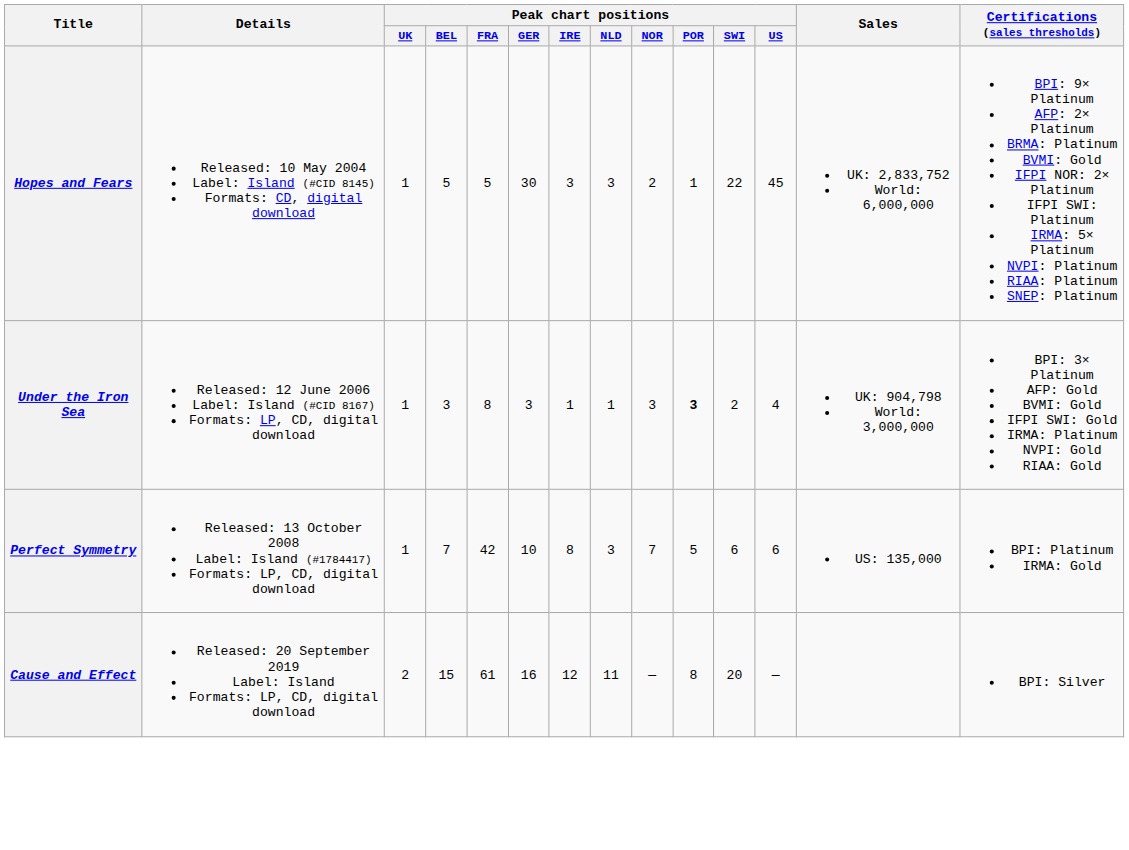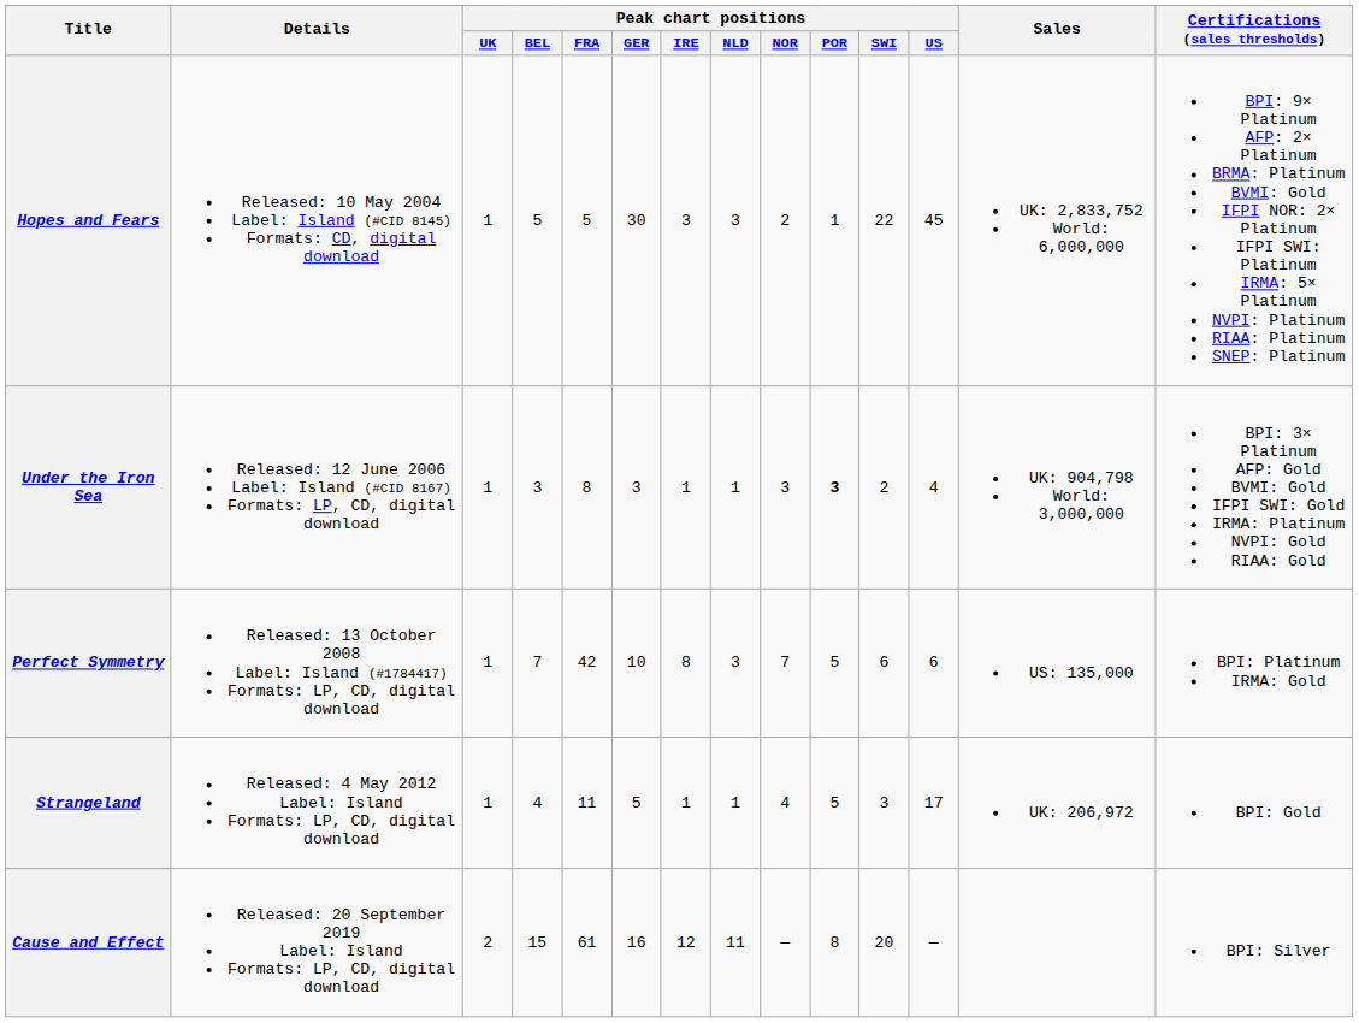 <table class="wikitable plainrowheaders" style="text-align:center;">
 <tr>
 <th scope="col" rowspan="2" style="width:10em;">Title</th>
 <th scope="col" rowspan="2" style="width:18em;">Details</th>
 <th scope="col" colspan="10">Peak chart positions</th>
 <th scope="col" rowspan="2" style="width:12em;">Sales</th>
 <th scope="col" rowspan="2" style="width:12em;"><a href='#'>Certifications</a><br><small>(<a href='#'>sales thresholds</a>)</small></th>
 </tr>
 <tr>
 <th scope="col" style="width:3em;font-size:90%;"><a href='#'>UK</a><br></th>
 <th scope="col" style="width:3em;font-size:90%;"><a href='#'>BEL</a><br></th>
 <th scope="col" style="width:3em;font-size:90%;"><a href='#'>FRA</a><br></th>
 <th scope="col" style="width:3em;font-size:90%;"><a href='#'>GER</a><br></th>
 <th scope="col" style="width:3em;font-size:90%;"><a href='#'>IRE</a><br></th>
 <th scope="col" style="width:3em;font-size:90%;"><a href='#'>NLD</a><br></th>
 <th scope="col" style="width:3em;font-size:90%;"><a href='#'>NOR</a><br></th>
 <th scope="col" style="width:3em;font-size:90%;"><a href='#'>POR</a><br></th>
 <th scope="col" style="width:3em;font-size:90%;"><a href='#'>SWI</a><br></th>
 <th scope="col" style="width:3em;font-size:90%;"><a href='#'>US</a><br></th>
 </tr>
 <tr>
 <th scope="row"><em><a href='#'>Hopes and Fears</a></em></th>
 <td><br><ul><li>Released: 10 May 2004</li><li>Label: <a href='#'>Island</a> <small>(#CID 8145)</small></li><li>Formats: <a href='#'>CD</a>, <a href='#'>digital download</a></li></ul></td>
 <td>1</td>
 <td>5</td>
 <td>5</td>
 <td>30</td>
 <td>3</td>
 <td>3</td>
 <td>2</td>
 <td>1</td>
 <td>22</td>
 <td>45</td>
 <td><br><ul><li>UK: 2,833,752</li><li>World: 6,000,000</li></ul></td>
 <td><br><ul><li><a href='#'>BPI</a>: 9× Platinum</li><li><a href='#'>AFP</a>: 2× Platinum</li><li><a href='#'>BRMA</a>: Platinum</li><li><a href='#'>BVMI</a>: Gold</li><li><a href='#'>IFPI</a> NOR: 2× Platinum</li><li>IFPI SWI: Platinum</li><li><a href='#'>IRMA</a>: 5× Platinum</li><li><a href='#'>NVPI</a>: Platinum</li><li><a href='#'>RIAA</a>: Platinum</li><li><a href='#'>SNEP</a>: Platinum</li></ul></td>
 </tr>
 <tr>
 <th scope="row"><em><a href='#'>Under the Iron Sea</a></em></th>
 <td><br><ul><li>Released: 12 June 2006</li><li>Label: Island <small>(#CID 8167)</small></li><li>Formats: <a href='#'>LP</a>, CD, digital download</li></ul></td>
 <td>1</td>
 <td>3</td>
 <td>8</td>
 <td>3</td>
 <td>1</td>
 <td>1</td>
 <td>3</td>
 <td><strong>3</strong></td>
 <td>2</td>
 <td>4</td>
 <td><br><ul><li>UK: 904,798</li><li>World: 3,000,000</li></ul></td>
 <td><br><ul><li>BPI: 3× Platinum</li><li>AFP: Gold</li><li>BVMI: Gold</li><li>IFPI SWI: Gold</li><li>IRMA: Platinum</li><li>NVPI: Gold</li><li>RIAA: Gold</li></ul></td>
 </tr>
 <tr>
 <th scope="row"><em><a href='#'>Perfect Symmetry</a></em></th>
 <td><br><ul><li>Released: 13 October 2008</li><li>Label: Island <small>(#1784417)</small></li><li>Formats: LP, CD, digital download</li></ul></td>
 <td>1</td>
 <td>7</td>
 <td>42</td>
 <td>10</td>
 <td>8</td>
 <td>3</td>
 <td>7</td>
 <td>5</td>
 <td>6</td>
 <td>6</td>
 <td><br><ul><li>US: 135,000</li></ul></td>
 <td><br><ul><li>BPI: Platinum</li><li>IRMA: Gold</li></ul></td>
 </tr>
 <tr>
+<th scope="row"><em><a href='#'>Strangeland</a></em></th>
+<td><br><ul><li>Released: 4 May 2012</li><li>Label: Island</li><li>Formats: LP, CD, digital download</li></ul></td>
+<td>1</td>
+<td>4</td>
+<td>11</td>
+<td>5</td>
+<td>1</td>
+<td>1</td>
+<td>4</td>
+<td>5</td>
+<td>3</td>
+<td>17</td>
+<td><br><ul><li>UK: 206,972</li></ul></td>
+<td><br><ul><li>BPI: Gold</li></ul></td>
+</tr>
+<tr>
 <th scope="row"><em><a href='#'>Cause and Effect</a></em></th>
 <td><br><ul><li>Released: 20 September 2019</li><li>Label: Island</li><li>Formats: LP, CD, digital download</li></ul></td>
 <td>2</td>
 <td>15</td>
 <td>61</td>
 <td>16</td>
 <td>12</td>
 <td>11</td>
 <td>—</td>
 <td>8</td>
 <td>20</td>
 <td>—</td>
 <td></td>
 <td><br><ul><li>BPI: Silver</li></ul></td>
 </tr>
 </table>
